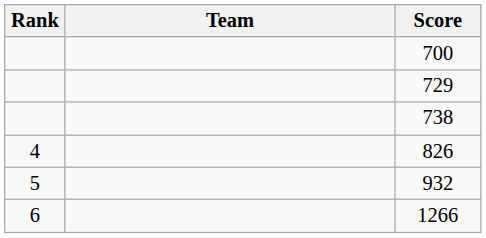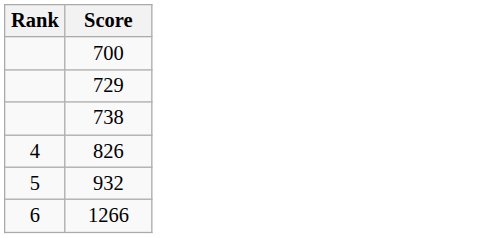 <table class=wikitable style="text-align:center">
 <tr>
 <th width=40>Rank</th>
-<th width=250>Team</th>
 <th width=60>Score</th>
 </tr>
 <tr>
 <td></td>
-<td align=left></td>
 <td>700</td>
 </tr>
 <tr>
 <td></td>
-<td align=left></td>
 <td>729</td>
 </tr>
 <tr>
 <td></td>
-<td align=left></td>
 <td>738</td>
 </tr>
 <tr>
 <td>4</td>
-<td align=left></td>
 <td>826</td>
 </tr>
 <tr>
 <td>5</td>
-<td align=left></td>
 <td>932</td>
 </tr>
 <tr>
 <td>6</td>
-<td align=left></td>
 <td>1266</td>
 </tr>
 </table>
